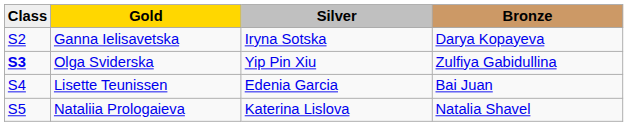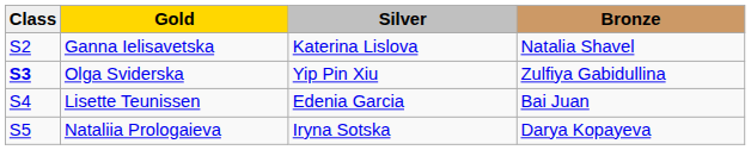 <table class="wikitable" style="text-align:left">
 <tr align="center">
 <td bgcolor=efefef><strong>Class</strong></td>
 <td width=200 bgcolor=gold><strong>Gold</strong></td>
 <td width=200 bgcolor=silver><strong>Silver</strong></td>
 <td width=200 bgcolor=CC9966><strong>Bronze</strong></td>
 </tr>
 <tr>
 <td><a href='#'>S2</a></td>
 <td><a href='#'>Ganna Ielisavetska</a><br></td>
-<td><a href='#'>Iryna Sotska</a><br></td>
-<td><a href='#'>Darya Kopayeva</a><br></td>
+<td><a href='#'>Katerina Lislova</a><br></td>
+<td><a href='#'>Natalia Shavel</a><br></td>
 </tr>
 <tr>
 <td><strong><a href='#'>S3</a></strong></td>
 <td><a href='#'>Olga Sviderska</a><br></td>
 <td><a href='#'>Yip Pin Xiu</a><br></td>
 <td><a href='#'>Zulfiya Gabidullina</a><br></td>
 </tr>
 <tr>
 <td><a href='#'>S4</a></td>
 <td><a href='#'>Lisette Teunissen</a><br></td>
 <td><a href='#'>Edenia Garcia</a><br></td>
 <td><a href='#'>Bai Juan</a><br></td>
 </tr>
 <tr>
 <td><a href='#'>S5</a></td>
 <td><a href='#'>Nataliia Prologaieva</a><br></td>
-<td><a href='#'>Katerina Lislova</a><br></td>
-<td><a href='#'>Natalia Shavel</a><br></td>
+<td><a href='#'>Iryna Sotska</a><br></td>
+<td><a href='#'>Darya Kopayeva</a><br></td>
 </tr>
 </table>
